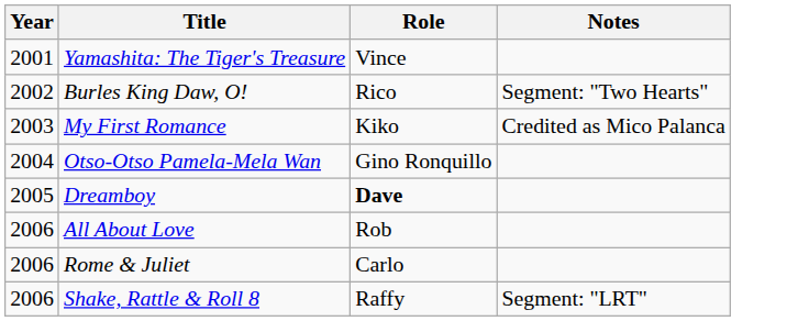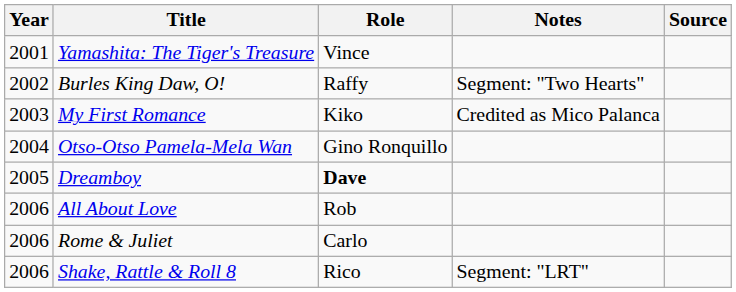 <table class="wikitable sortable" >
 <tr>
 <th>Year</th>
 <th>Title</th>
 <th>Role</th>
 <th class="unsortable">Notes </th>
+<th class="unsortable">Source </th>
 </tr>
 <tr>
 <td>2001</td>
 <td><em><a href='#'>Yamashita: The Tiger's Treasure</a></em></td>
 <td>Vince</td>
 <td></td>
+<td></td>
 </tr>
 <tr>
 <td>2002</td>
 <td><em>Burles King Daw, O!</em></td>
-<td>Rico</td>
+<td>Raffy</td>
 <td>Segment: "Two Hearts"</td>
+<td></td>
 </tr>
 <tr>
 <td>2003</td>
 <td><em><a href='#'>My First Romance</a></em></td>
 <td>Kiko</td>
 <td>Credited as Mico Palanca</td>
+<td></td>
 </tr>
 <tr>
 <td>2004</td>
 <td><em><a href='#'>Otso-Otso Pamela-Mela Wan</a></em></td>
 <td>Gino Ronquillo</td>
+<td></td>
 <td></td>
 </tr>
 <tr>
 <td>2005</td>
 <td><em><a href='#'>Dreamboy</a></em></td>
 <td><strong>Dave</strong></td>
 <td></td>
+<td></td>
 </tr>
 <tr>
 <td>2006</td>
 <td><em><a href='#'>All About Love</a></em></td>
 <td>Rob</td>
+<td></td>
 <td></td>
 </tr>
 <tr>
 <td>2006</td>
 <td><em>Rome & Juliet</em></td>
 <td>Carlo</td>
 <td></td>
+<td></td>
 </tr>
 <tr>
 <td>2006</td>
 <td><em><a href='#'>Shake, Rattle & Roll 8</a></em></td>
-<td>Raffy</td>
+<td>Rico</td>
 <td>Segment: "LRT"</td>
+<td></td>
 </tr>
 </table>
